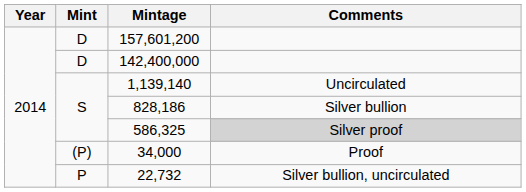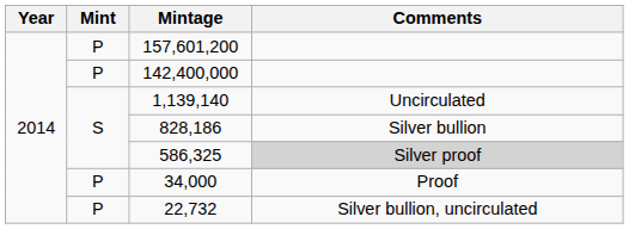 <table class="wikitable sortable" style="min-width:65%; text-align:center;">
 <tr>
 <th width="10%">Year</th>
 <th width="10%">Mint</th>
 <th width="20%">Mintage</th>
 <th width="60%">Comments</th>
 </tr>
 <tr>
 <td rowspan="7">2014</td>
-<td>D</td>
+<td>P</td>
 <td>157,601,200</td>
 <td></td>
 </tr>
 <tr>
-<td>D</td>
+<td>P</td>
 <td>142,400,000</td>
 <td></td>
 </tr>
 <tr>
 <td rowspan="3">S</td>
 <td>1,139,140</td>
 <td>Uncirculated</td>
 </tr>
 <tr>
 <td>828,186</td>
 <td>Silver bullion</td>
 </tr>
 <tr>
 <td>586,325</td>
 <td style="background: lightgrey;">Silver proof</td>
 </tr>
 <tr>
-<td>(P)</td>
+<td>P</td>
 <td>34,000</td>
 <td>Proof</td>
 </tr>
 <tr>
 <td>P</td>
 <td>22,732</td>
 <td>Silver bullion, uncirculated</td>
 </tr>
 </table>
